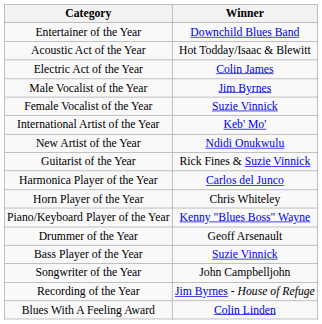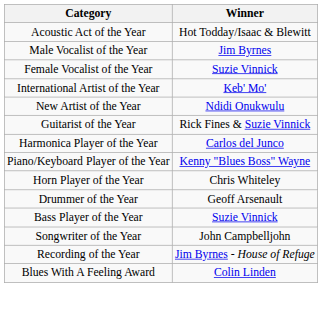 <table class="wikitable sortable" style="text-align:center">
 <tr>
 <th>Category</th>
 <th>Winner</th>
 </tr>
 <tr>
-<td>Entertainer of the Year</td>
-<td><a href='#'>Downchild Blues Band</a></td>
-</tr>
-<tr>
 <td>Acoustic Act of the Year</td>
 <td>Hot Todday/Isaac & Blewitt</td>
-</tr>
-<tr>
-<td>Electric Act of the Year</td>
-<td><a href='#'>Colin James</a></td>
 </tr>
 <tr>
 <td>Male Vocalist of the Year</td>
 <td><a href='#'>Jim Byrnes</a></td>
 </tr>
 <tr>
 <td>Female Vocalist of the Year</td>
 <td><a href='#'>Suzie Vinnick</a></td>
 </tr>
 <tr>
 <td>International Artist of the Year</td>
 <td><a href='#'>Keb' Mo'</a></td>
 </tr>
 <tr>
 <td>New Artist of the Year</td>
 <td><a href='#'>Ndidi Onukwulu</a></td>
 </tr>
 <tr>
 <td>Guitarist of the Year</td>
 <td>Rick Fines & <a href='#'>Suzie Vinnick</a></td>
 </tr>
 <tr>
 <td>Harmonica Player of the Year</td>
 <td><a href='#'>Carlos del Junco</a></td>
 </tr>
 <tr>
+<td>Piano/Keyboard Player of the Year</td>
+<td><a href='#'>Kenny "Blues Boss" Wayne</a></td>
+</tr>
+<tr>
 <td>Horn Player of the Year</td>
 <td>Chris Whiteley</td>
-</tr>
-<tr>
-<td>Piano/Keyboard Player of the Year</td>
-<td><a href='#'>Kenny "Blues Boss" Wayne</a></td>
 </tr>
 <tr>
 <td>Drummer of the Year</td>
 <td>Geoff Arsenault</td>
 </tr>
 <tr>
 <td>Bass Player of the Year</td>
 <td><a href='#'>Suzie Vinnick</a></td>
 </tr>
 <tr>
 <td>Songwriter of the Year</td>
 <td>John Campbelljohn</td>
 </tr>
 <tr>
 <td>Recording of the Year</td>
 <td><a href='#'>Jim Byrnes</a> - <em>House of Refuge</em></td>
 </tr>
 <tr>
 <td>Blues With A Feeling Award</td>
 <td><a href='#'>Colin Linden</a></td>
 </tr>
 </table>
